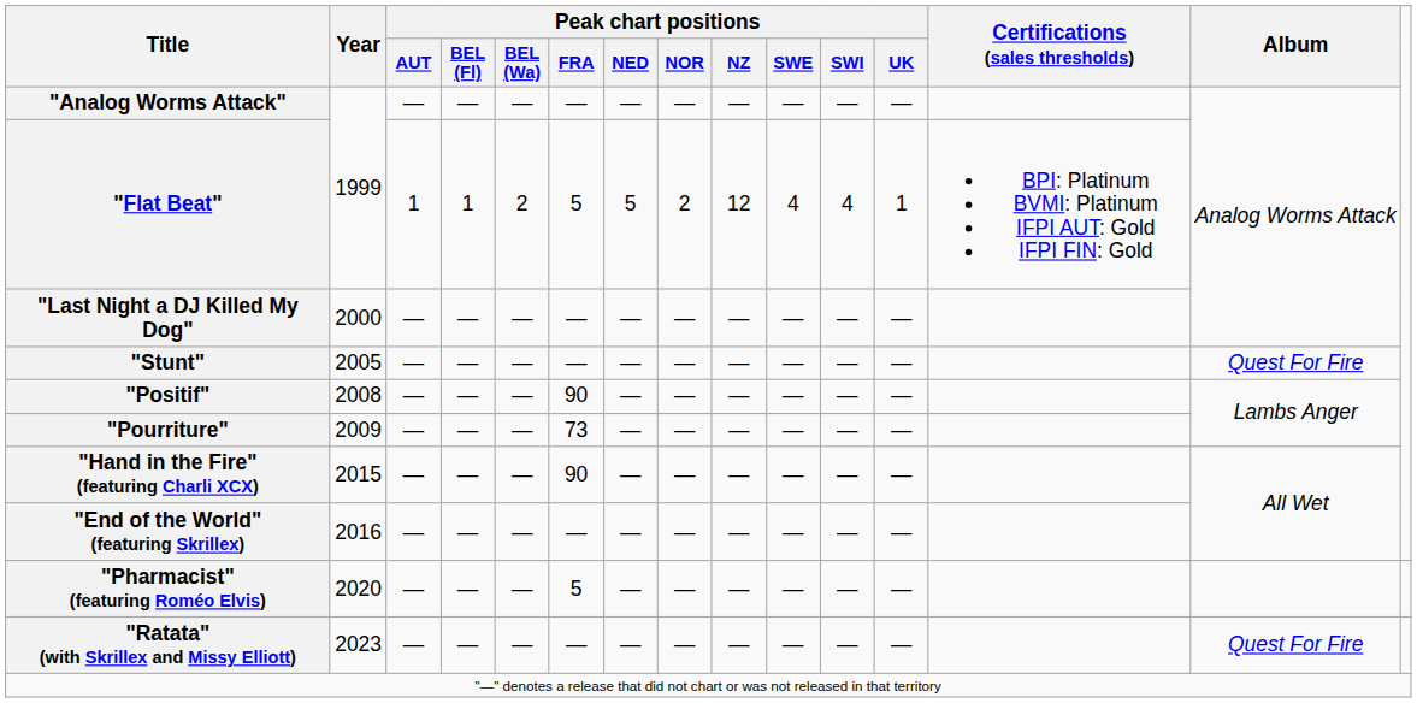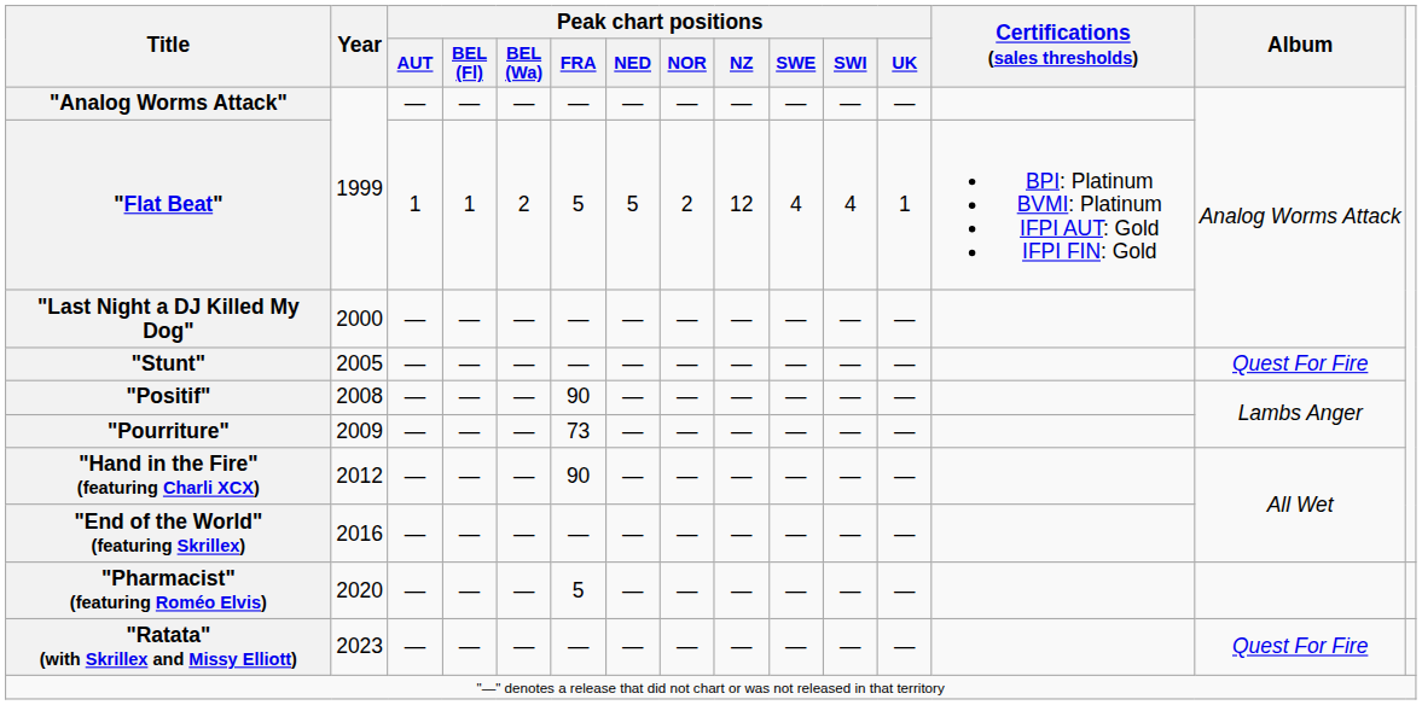 <table class="wikitable plainrowheaders" style="text-align:center;">
 <tr>
 <th rowspan="2" style="width:15em;">Title</th>
 <th rowspan="2">Year</th>
 <th colspan="10">Peak chart positions</th>
 <th rowspan="2" style="width:12em;"><a href='#'>Certifications</a><br><small>(<a href='#'>sales thresholds</a>)</small></th>
 <th rowspan="2">Album</th>
 </tr>
 <tr style="font-size:smaller;">
 <th style="width:35px;"><a href='#'>AUT</a><br></th>
 <th style="width:35px;"><a href='#'>BEL<br>(Fl)</a><br></th>
 <th style="width:35px;"><a href='#'>BEL<br>(Wa)</a><br></th>
 <th style="width:35px;"><a href='#'>FRA</a><br></th>
 <th style="width:35px;"><a href='#'>NED</a><br></th>
 <th style="width:35px;"><a href='#'>NOR</a><br></th>
 <th style="width:35px;"><a href='#'>NZ</a><br></th>
 <th style="width:35px;"><a href='#'>SWE</a><br></th>
 <th style="width:35px;"><a href='#'>SWI</a><br></th>
 <th style="width:35px;"><a href='#'>UK</a><br></th>
 </tr>
 <tr>
 <th scope="row">"Analog Worms Attack"</th>
 <td rowspan="2">1999</td>
 <td>—</td>
 <td>—</td>
 <td>—</td>
 <td>—</td>
 <td>—</td>
 <td>—</td>
 <td>—</td>
 <td>—</td>
 <td>—</td>
 <td>—</td>
 <td></td>
 <td rowspan="3"><em>Analog Worms Attack</em></td>
 </tr>
 <tr>
 <th scope="row">"<a href='#'>Flat Beat</a>"</th>
 <td>1</td>
 <td>1</td>
 <td>2</td>
 <td>5</td>
 <td>5</td>
 <td>2</td>
 <td>12</td>
 <td>4</td>
 <td>4</td>
 <td>1</td>
 <td><br><ul><li><a href='#'>BPI</a>: Platinum</li><li><a href='#'>BVMI</a>: Platinum</li><li><a href='#'>IFPI AUT</a>: Gold</li><li><a href='#'>IFPI FIN</a>: Gold</li></ul></td>
 </tr>
 <tr>
 <th scope="row">"Last Night a DJ Killed My Dog"</th>
 <td>2000</td>
 <td>—</td>
 <td>—</td>
 <td>—</td>
 <td>—</td>
 <td>—</td>
 <td>—</td>
 <td>—</td>
 <td>—</td>
 <td>—</td>
 <td>—</td>
 <td></td>
 </tr>
 <tr>
 <th scope="row">"Stunt"</th>
 <td>2005</td>
 <td>—</td>
 <td>—</td>
 <td>—</td>
 <td>—</td>
 <td>—</td>
 <td>—</td>
 <td>—</td>
 <td>—</td>
 <td>—</td>
 <td>—</td>
 <td></td>
 <td><em><a href='#'>Quest For Fire</a></em></td>
 </tr>
 <tr>
 <th scope="row">"Positif"</th>
 <td>2008</td>
 <td>—</td>
 <td>—</td>
 <td>—</td>
 <td>90</td>
 <td>—</td>
 <td>—</td>
 <td>—</td>
 <td>—</td>
 <td>—</td>
 <td>—</td>
 <td></td>
 <td rowspan="2"><em>Lambs Anger</em></td>
 </tr>
 <tr>
 <th scope="row">"Pourriture"</th>
 <td>2009</td>
 <td>—</td>
 <td>—</td>
 <td>—</td>
 <td>73</td>
 <td>—</td>
 <td>—</td>
 <td>—</td>
 <td>—</td>
 <td>—</td>
 <td>—</td>
 <td></td>
 </tr>
 <tr>
 <th scope="row">"Hand in the Fire"<br><small>(featuring <a href='#'>Charli XCX</a>)</small></th>
-<td>2015</td>
+<td>2012</td>
 <td>—</td>
 <td>—</td>
 <td>—</td>
 <td>90</td>
 <td>—</td>
 <td>—</td>
 <td>—</td>
 <td>—</td>
 <td>—</td>
 <td>—</td>
 <td></td>
 <td rowspan="2"><em>All Wet</em></td>
 </tr>
 <tr>
 <th scope="row">"End of the World"<br><small>(featuring <a href='#'>Skrillex</a>)</small></th>
 <td>2016</td>
 <td>—</td>
 <td>—</td>
 <td>—</td>
 <td>—</td>
 <td>—</td>
 <td>—</td>
 <td>—</td>
 <td>—</td>
 <td>—</td>
 <td>—</td>
 <td></td>
 </tr>
 <tr>
 <th scope="row">"Pharmacist"<br><small>(featuring <a href='#'>Roméo Elvis</a>)</small></th>
 <td>2020</td>
 <td>—</td>
 <td>—</td>
 <td>—</td>
 <td>5</td>
 <td>—</td>
 <td>—</td>
 <td>—</td>
 <td>—</td>
 <td>—</td>
 <td>—</td>
 <td></td>
 <td></td>
 <td></td>
 </tr>
 <tr>
 <th scope="row">"Ratata"<br><small>(with <a href='#'>Skrillex</a> and <a href='#'>Missy Elliott</a>)</small></th>
 <td>2023</td>
 <td>—</td>
 <td>—</td>
 <td>—</td>
 <td>—</td>
 <td>—</td>
 <td>—</td>
 <td>—</td>
 <td>—</td>
 <td>—</td>
 <td>—</td>
 <td></td>
 <td><em><a href='#'>Quest For Fire</a></em></td>
 </tr>
 <tr>
 <td colspan="15" style="font-size:8pt">"—" denotes a release that did not chart or was not released in that territory</td>
 </tr>
 </table>
